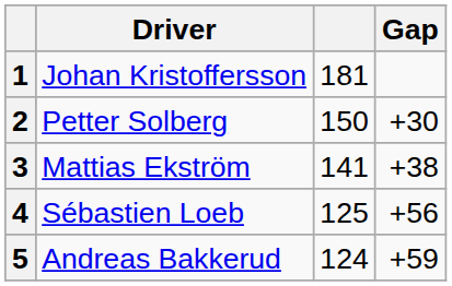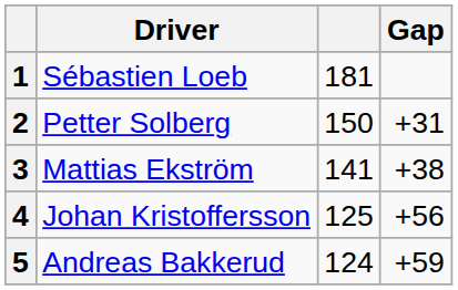 <table class="wikitable" style="font-size: 95%;">
 <tr>
 <th></th>
 <th>Driver</th>
 <th></th>
 <th>Gap</th>
 </tr>
 <tr>
 <th>1</th>
-<td> <a href='#'>Johan Kristoffersson</a></td>
+<td> <a href='#'>Sébastien Loeb</a></td>
 <td align="right">181</td>
 <td align="right"></td>
 </tr>
 <tr>
 <th>2</th>
 <td> <a href='#'>Petter Solberg</a></td>
 <td align="right">150</td>
-<td align="right">+30</td>
+<td align="right">+31</td>
 </tr>
 <tr>
 <th>3</th>
 <td> <a href='#'>Mattias Ekström</a></td>
 <td align="right">141</td>
 <td align="right">+38</td>
 </tr>
 <tr>
 <th>4</th>
-<td> <a href='#'>Sébastien Loeb</a></td>
+<td> <a href='#'>Johan Kristoffersson</a></td>
 <td align="right">125</td>
 <td align="right">+56</td>
 </tr>
 <tr>
 <th>5</th>
 <td> <a href='#'>Andreas Bakkerud</a></td>
 <td align="right">124</td>
 <td align="right">+59</td>
 </tr>
 </table>
